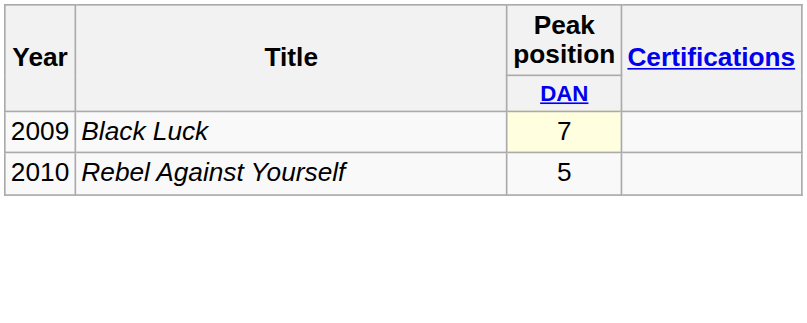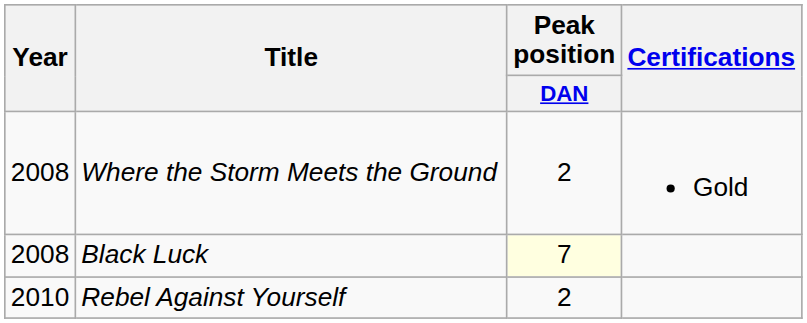 <table class="wikitable plainrowheaders" style="text-align:left;" border="1">
 <tr>
 <th scope="col" rowspan="2">Year</th>
 <th scope="col" rowspan="2" style="width:16em;">Title</th>
 <th scope="col" colspan="1">Peak position</th>
 <th scope="col" rowspan="2"><a href='#'>Certifications</a></th>
 </tr>
 <tr>
 <th scope="col" style="width:3em;font-size:85%;"><a href='#'>DAN</a><br></th>
 </tr>
 <tr>
-<td>2009</td>
+<td>2008</td>
+<td><em>Where the Storm Meets the Ground</em></td>
+<td style="text-align:center;">2</td>
+<td><br><ul><li>Gold</li></ul></td>
+</tr>
+<tr>
+<td>2008</td>
 <td><em>Black Luck</em></td>
 <td style="background: lightyellow; text-align:center;">7</td>
 <td></td>
 </tr>
 <tr>
 <td>2010</td>
 <td><em>Rebel Against Yourself</em></td>
-<td style="text-align:center;">5</td>
+<td style="text-align:center;">2</td>
 <td></td>
 </tr>
 </table>
